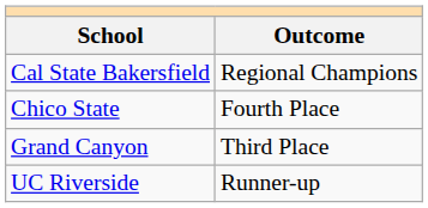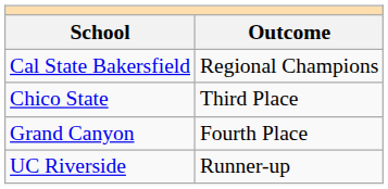 <table class="wikitable" style="float:left;margin-right:1em;">
 <tr>
 <th colspan="3" style="background:#ffdead;"></th>
 </tr>
 <tr>
 <th>School</th>
 <th>Outcome</th>
 </tr>
 <tr>
 <td><a href='#'>Cal State Bakersfield</a></td>
 <td>Regional Champions</td>
 </tr>
 <tr>
 <td><a href='#'>Chico State</a></td>
-<td>Fourth Place</td>
+<td>Third Place</td>
 </tr>
 <tr>
 <td><a href='#'>Grand Canyon</a></td>
-<td>Third Place</td>
+<td>Fourth Place</td>
 </tr>
 <tr>
 <td><a href='#'>UC Riverside</a></td>
 <td>Runner-up</td>
 </tr>
 </table>
